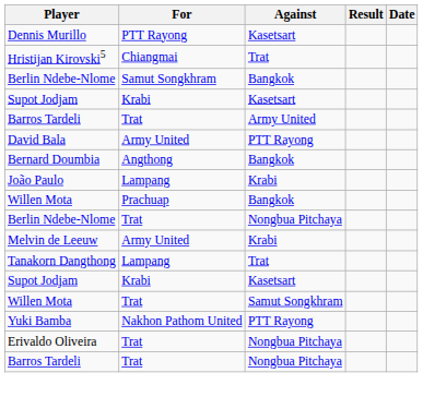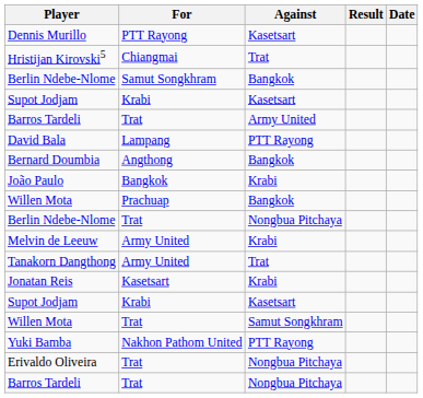 <table class="wikitable sortable">
 <tr>
 <th>Player</th>
 <th>For</th>
 <th>Against</th>
 <th align=center>Result</th>
 <th>Date</th>
 </tr>
 <tr>
 <td> <a href='#'>Dennis Murillo</a></td>
 <td><a href='#'>PTT Rayong</a></td>
 <td><a href='#'>Kasetsart</a></td>
 <td></td>
 <td></td>
 </tr>
 <tr>
 <td> <a href='#'>Hristijan Kirovski</a><sup>5</sup></td>
 <td><a href='#'>Chiangmai</a></td>
 <td><a href='#'>Trat</a></td>
 <td></td>
 <td></td>
 </tr>
 <tr>
 <td> <a href='#'>Berlin Ndebe-Nlome</a></td>
 <td><a href='#'>Samut Songkhram</a></td>
 <td><a href='#'>Bangkok</a></td>
 <td></td>
 <td></td>
 </tr>
 <tr>
 <td> <a href='#'>Supot Jodjam</a></td>
 <td><a href='#'>Krabi</a></td>
 <td><a href='#'>Kasetsart</a></td>
 <td></td>
 <td></td>
 </tr>
 <tr>
 <td> <a href='#'>Barros Tardeli</a></td>
 <td><a href='#'>Trat</a></td>
 <td><a href='#'>Army United</a></td>
 <td></td>
 <td></td>
 </tr>
 <tr>
 <td> <a href='#'>David Bala</a></td>
-<td><a href='#'>Army United</a></td>
+<td><a href='#'>Lampang</a></td>
 <td><a href='#'>PTT Rayong</a></td>
 <td></td>
 <td></td>
 </tr>
 <tr>
 <td> <a href='#'>Bernard Doumbia</a></td>
 <td><a href='#'>Angthong</a></td>
 <td><a href='#'>Bangkok</a></td>
 <td></td>
 <td></td>
 </tr>
 <tr>
 <td> <a href='#'>João Paulo</a></td>
-<td><a href='#'>Lampang</a></td>
+<td><a href='#'>Bangkok</a></td>
 <td><a href='#'>Krabi</a></td>
 <td></td>
 <td></td>
 </tr>
 <tr>
 <td> <a href='#'>Willen Mota</a></td>
 <td><a href='#'>Prachuap</a></td>
 <td><a href='#'>Bangkok</a></td>
 <td></td>
 <td></td>
 </tr>
 <tr>
 <td> <a href='#'>Berlin Ndebe-Nlome</a></td>
 <td><a href='#'>Trat</a></td>
 <td><a href='#'>Nongbua Pitchaya</a></td>
 <td></td>
 <td></td>
 </tr>
 <tr>
 <td> <a href='#'>Melvin de Leeuw</a></td>
 <td><a href='#'>Army United</a></td>
 <td><a href='#'>Krabi</a></td>
 <td></td>
 <td></td>
 </tr>
 <tr>
 <td> <a href='#'>Tanakorn Dangthong</a></td>
-<td><a href='#'>Lampang</a></td>
+<td><a href='#'>Army United</a></td>
 <td><a href='#'>Trat</a></td>
+<td></td>
+<td></td>
+</tr>
+<tr>
+<td> <a href='#'>Jonatan Reis</a></td>
+<td><a href='#'>Kasetsart</a></td>
+<td><a href='#'>Krabi</a></td>
 <td></td>
 <td></td>
 </tr>
 <tr>
 <td> <a href='#'>Supot Jodjam</a></td>
 <td><a href='#'>Krabi</a></td>
 <td><a href='#'>Kasetsart</a></td>
 <td></td>
 <td></td>
 </tr>
 <tr>
 <td> <a href='#'>Willen Mota</a></td>
 <td><a href='#'>Trat</a></td>
 <td><a href='#'>Samut Songkhram</a></td>
 <td></td>
 <td></td>
 </tr>
 <tr>
 <td> <a href='#'>Yuki Bamba</a></td>
 <td><a href='#'>Nakhon Pathom United</a></td>
 <td><a href='#'>PTT Rayong</a></td>
 <td></td>
 <td></td>
 </tr>
 <tr>
 <td> Erivaldo Oliveira</td>
 <td><a href='#'>Trat</a></td>
 <td><a href='#'>Nongbua Pitchaya</a></td>
 <td></td>
 <td></td>
 </tr>
 <tr>
 <td> <a href='#'>Barros Tardeli</a></td>
 <td><a href='#'>Trat</a></td>
 <td><a href='#'>Nongbua Pitchaya</a></td>
 <td></td>
 <td></td>
 </tr>
 </table>
